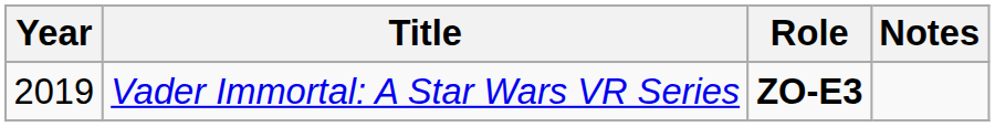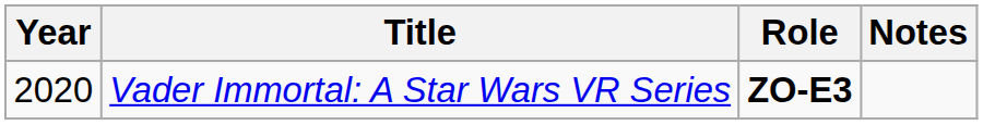 <table class="wikitable">
 <tr>
 <th>Year</th>
 <th>Title</th>
 <th>Role</th>
 <th>Notes</th>
 </tr>
 <tr>
-<td>2019</td>
+<td>2020</td>
 <td><em><a href='#'>Vader Immortal: A Star Wars VR Series</a></em></td>
 <td><strong>ZO-E3</strong></td>
 <td></td>
 </tr>
 </table>
